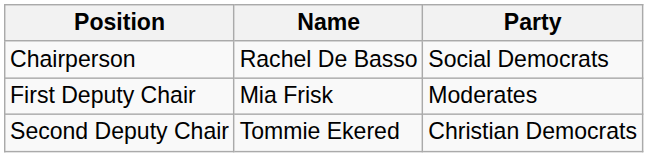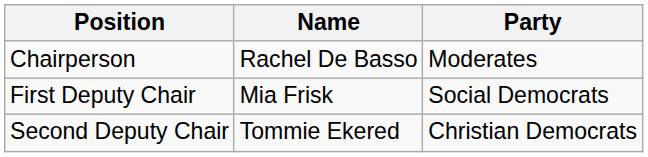 <table class="wikitable">
 <tr>
 <th>Position</th>
 <th>Name</th>
 <th>Party</th>
 </tr>
 <tr>
 <td>Chairperson</td>
 <td>Rachel De Basso</td>
-<td>Social Democrats</td>
+<td>Moderates</td>
 </tr>
 <tr>
 <td>First Deputy Chair</td>
 <td>Mia Frisk</td>
-<td>Moderates</td>
+<td>Social Democrats</td>
 </tr>
 <tr>
 <td>Second Deputy Chair</td>
 <td>Tommie Ekered</td>
 <td>Christian Democrats</td>
 </tr>
 </table>
